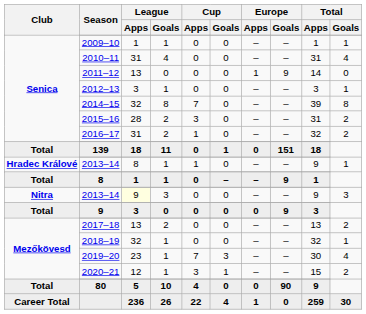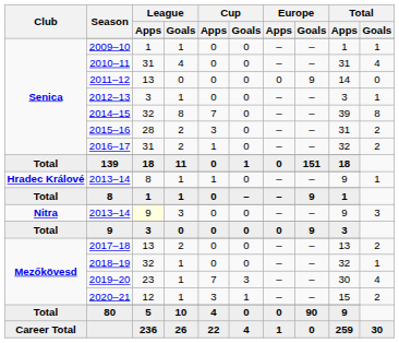 <table class="wikitable" style="font-size:90%; text-align: center;">
 <tr>
 <th rowspan="2">Club</th>
 <th rowspan="2">Season</th>
 <th colspan="2">League</th>
 <th colspan="2">Cup</th>
 <th colspan="2">Europe</th>
 <th colspan="2">Total</th>
 </tr>
 <tr>
 <th>Apps</th>
 <th>Goals</th>
 <th>Apps</th>
 <th>Goals</th>
 <th>Apps</th>
 <th>Goals</th>
 <th>Apps</th>
 <th>Goals</th>
 </tr>
 <tr ||-||-||-|->
 <td rowspan="9" valign="center"><strong><a href='#'>Senica</a></strong></td>
 </tr>
 <tr>
 <td><a href='#'>2009–10</a></td>
 <td>1</td>
 <td>1</td>
 <td>0</td>
 <td>0</td>
 <td>–</td>
 <td>–</td>
 <td>1</td>
 <td>1</td>
 </tr>
 <tr>
 <td><a href='#'>2010–11</a></td>
 <td>31</td>
 <td>4</td>
 <td>0</td>
 <td>0</td>
 <td>–</td>
 <td>–</td>
 <td>31</td>
 <td>4</td>
 </tr>
 <tr>
 <td><a href='#'>2011–12</a></td>
 <td>13</td>
 <td>0</td>
 <td>0</td>
 <td>0</td>
-<td>1</td>
+<td>0</td>
 <td>9</td>
 <td>14</td>
 <td>0</td>
 </tr>
 <tr>
 <td><a href='#'>2012–13</a></td>
 <td>3</td>
 <td>1</td>
 <td>0</td>
 <td>0</td>
 <td>–</td>
 <td>–</td>
 <td>3</td>
 <td>1</td>
 </tr>
 <tr>
 <td><a href='#'>2014–15</a></td>
 <td>32</td>
 <td>8</td>
 <td>7</td>
 <td>0</td>
 <td>–</td>
 <td>–</td>
 <td>39</td>
 <td>8</td>
 </tr>
 <tr>
 <td><a href='#'>2015–16</a></td>
 <td>28</td>
 <td>2</td>
 <td>3</td>
 <td>0</td>
 <td>–</td>
 <td>–</td>
 <td>31</td>
 <td>2</td>
 </tr>
 <tr>
 <td><a href='#'>2016–17</a></td>
 <td>31</td>
 <td>2</td>
 <td>1</td>
 <td>0</td>
 <td>–</td>
 <td>–</td>
 <td>32</td>
 <td>2</td>
 </tr>
 <tr>
 </tr>
 <tr style="font-weight:bold; background-color:#eeeeee;">
 <td>Total</td>
 <td>139</td>
 <td>18</td>
 <td>11</td>
 <td>0</td>
 <td>1</td>
 <td>0</td>
 <td>151</td>
 <td>18</td>
 </tr>
 <tr>
 <td rowspan="3" valign="center"><strong><a href='#'>Hradec Králové</a></strong></td>
 </tr>
 <tr>
 <td><a href='#'>2013–14</a></td>
 <td>8</td>
 <td>1</td>
 <td>1</td>
 <td>0</td>
 <td>–</td>
 <td>–</td>
 <td>9</td>
 <td>1</td>
 </tr>
 <tr>
 </tr>
 <tr style="font-weight:bold; background-color:#eeeeee;">
 <td>Total</td>
 <td>8</td>
 <td>1</td>
 <td>1</td>
 <td>0</td>
 <td>–</td>
 <td>–</td>
 <td>9</td>
 <td>1</td>
 </tr>
 <tr>
 <td rowspan="3" valign="center"><strong><a href='#'>Nitra</a></strong></td>
 </tr>
 <tr>
 <td><a href='#'>2013–14</a></td>
 <td style="background: lightyellow;">9</td>
 <td>3</td>
 <td>0</td>
 <td>0</td>
 <td>–</td>
 <td>–</td>
 <td>9</td>
 <td>3</td>
 </tr>
 <tr>
 </tr>
 <tr style="font-weight:bold; background-color:#eeeeee;">
 <td>Total</td>
 <td>9</td>
 <td>3</td>
 <td>0</td>
 <td>0</td>
 <td>0</td>
 <td>0</td>
 <td>9</td>
 <td>3</td>
 </tr>
 <tr>
 <td rowspan="6" valign="center"><strong><a href='#'>Mezőkövesd</a></strong></td>
 </tr>
 <tr>
 <td><a href='#'>2017–18</a></td>
 <td>13</td>
 <td>2</td>
 <td>0</td>
 <td>0</td>
 <td>–</td>
 <td>–</td>
 <td>13</td>
 <td>2</td>
 </tr>
 <tr>
 <td><a href='#'>2018–19</a></td>
 <td>32</td>
 <td>1</td>
 <td>0</td>
 <td>0</td>
 <td>–</td>
 <td>–</td>
 <td>32</td>
 <td>1</td>
 </tr>
 <tr>
 <td><a href='#'>2019–20</a></td>
 <td>23</td>
 <td>1</td>
 <td>7</td>
 <td>3</td>
 <td>–</td>
 <td>–</td>
 <td>30</td>
 <td>4</td>
 </tr>
 <tr>
 <td><a href='#'>2020–21</a></td>
 <td>12</td>
 <td>1</td>
 <td>3</td>
 <td>1</td>
 <td>–</td>
 <td>–</td>
 <td>15</td>
 <td>2</td>
 </tr>
 <tr>
 </tr>
 <tr style="font-weight:bold; background-color:#eeeeee;">
 <td>Total</td>
 <td>80</td>
 <td>5</td>
 <td>10</td>
 <td>4</td>
 <td>0</td>
 <td>0</td>
 <td>90</td>
 <td>9</td>
 </tr>
 <tr style="font-weight:bold; background-color:#eeeeee;">
 <td rowspan="1" valign="top"><strong>Career Total</strong></td>
 <td></td>
 <td><strong>236</strong></td>
 <td><strong>26</strong></td>
 <td><strong>22</strong></td>
 <td><strong>4</strong></td>
 <td><strong>1</strong></td>
 <td><strong>0</strong></td>
 <td><strong>259</strong></td>
 <td><strong>30</strong></td>
 </tr>
 </table>
